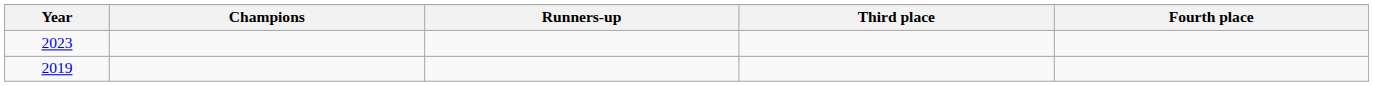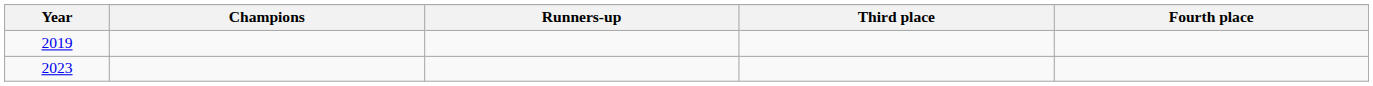 <table class="wikitable" style="font-size:90%; width: 100%; text-align: center;">
 <tr>
 <th rowspan=2 width=5%>Year</th>
 </tr>
 <tr>
 <th width=15%>Champions</th>
 <th width=15%>Runners-up</th>
 <th width=15%>Third place</th>
 <th width=15%>Fourth place</th>
 </tr>
 <tr>
+<td><a href='#'>2019</a></td>
+<td><strong></strong></td>
+<td></td>
+<td></td>
+<td></td>
+</tr>
+<tr>
 <td><a href='#'>2023</a></td>
 <td><strong></strong></td>
 <td></td>
 <td></td>
 <td></td>
 </tr>
-<tr>
-<td><a href='#'>2019</a></td>
-<td><strong></strong></td>
-<td></td>
-<td></td>
-<td></td>
-</tr>
 </table>
